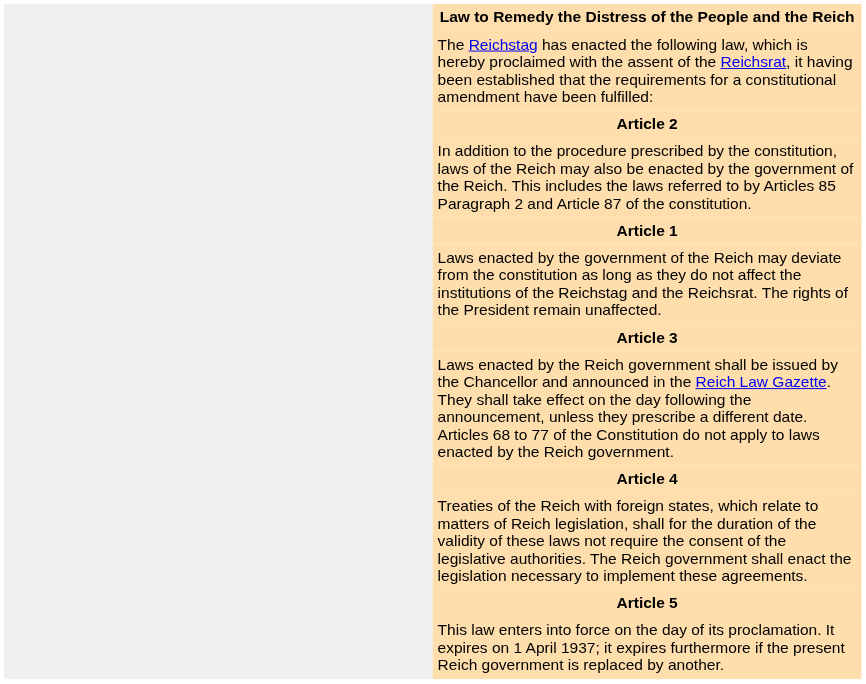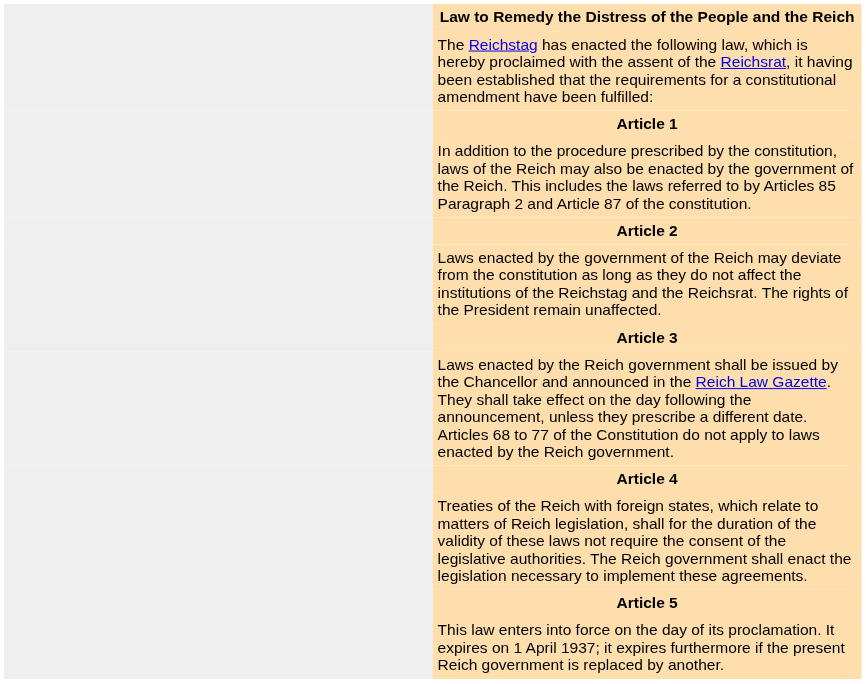 <table border="0" cellpadding="5" cellspacing="0">
 <tr>
 <td width="50%" style="background:#efefef;" valign="top" align="center"><strong></strong></td>
 <td width="50%" style="background:#ffdead;" valign="top" align="center"><strong>Law to Remedy the Distress of the People and the Reich</strong></td>
 </tr>
 <tr>
 <td width="50%" style="background:#efefef;" valign="top" align="left"></td>
 <td width="50%" style="background:#ffdead;" valign="top" align="left">The <a href='#'>Reichstag</a> has enacted the following law, which is hereby proclaimed with the assent of the <a href='#'>Reichsrat</a>, it having been established that the requirements for a constitutional amendment have been fulfilled:</td>
 </tr>
 <tr>
 <td width="50%" style="background:#efefef;" valign="top" align="center"><strong></strong></td>
-<td width="50%" style="background:#ffdead;" valign="top" align="center"><strong>Article 2</strong></td>
+<td width="50%" style="background:#ffdead;" valign="top" align="center"><strong>Article 1</strong></td>
 </tr>
 <tr>
 <td width="50%" style="background:#efefef;" valign="top"></td>
 <td width="50%" style="background:#ffdead;" valign="top">In addition to the procedure prescribed by the constitution, laws of the Reich may also be enacted by the government of the Reich. This includes the laws referred to by Articles 85 Paragraph 2 and Article 87 of the constitution.</td>
 </tr>
 <tr>
 <td width="50%" style="background:#efefef;" valign="top" align="center"><strong></strong></td>
-<td width="50%" style="background:#ffdead;" valign="top" align="center"><strong>Article 1</strong></td>
+<td width="50%" style="background:#ffdead;" valign="top" align="center"><strong>Article 2</strong></td>
 </tr>
 <tr>
 <td width="50%" style="background:#efefef;" valign="top"></td>
 <td width="50%" style="background:#ffdead;" valign="top">Laws enacted by the government of the Reich may deviate from the constitution as long as they do not affect the institutions of the Reichstag and the Reichsrat. The rights of the President remain unaffected.</td>
 </tr>
 <tr>
 <td width="50%" style="background:#efefef;" valign="top" align="center"><strong></strong></td>
 <td width="50%" style="background:#ffdead;" valign="top" align="center"><strong>Article 3</strong></td>
 </tr>
 <tr>
 <td width="50%" style="background:#efefef;" valign="top"></td>
 <td width="50%" style="background:#ffdead;" valign="top">Laws enacted by the Reich government shall be issued by the Chancellor and announced in the <a href='#'>Reich Law Gazette</a>. They shall take effect on the day following the announcement, unless they prescribe a different date. Articles 68 to 77 of the Constitution do not apply to laws enacted by the Reich government.</td>
 </tr>
 <tr>
 <td width="50%" style="background:#efefef;" valign="top" align="center"><strong></strong></td>
 <td width="50%" style="background:#ffdead;" valign="top" align="center"><strong>Article 4</strong></td>
 </tr>
 <tr>
 <td width="50%" style="background:#efefef;" valign="top"></td>
 <td width="50%" style="background:#ffdead;" valign="top">Treaties of the Reich with foreign states, which relate to matters of Reich legislation, shall for the duration of the validity of these laws not require the consent of the legislative authorities. The Reich government shall enact the legislation necessary to implement these agreements.</td>
 </tr>
 <tr>
 <td width="50%" style="background:#efefef;" valign="top" align="center"><strong></strong></td>
 <td width="50%" style="background:#ffdead;" valign="top" align="center"><strong>Article 5</strong></td>
 </tr>
 <tr>
 <td width="50%" style="background:#efefef;" valign="top"></td>
 <td width="50%" style="background:#ffdead;" valign="top">This law enters into force on the day of its proclamation. It expires on 1 April 1937; it expires furthermore if the present Reich government is replaced by another.</td>
 </tr>
 </table>
